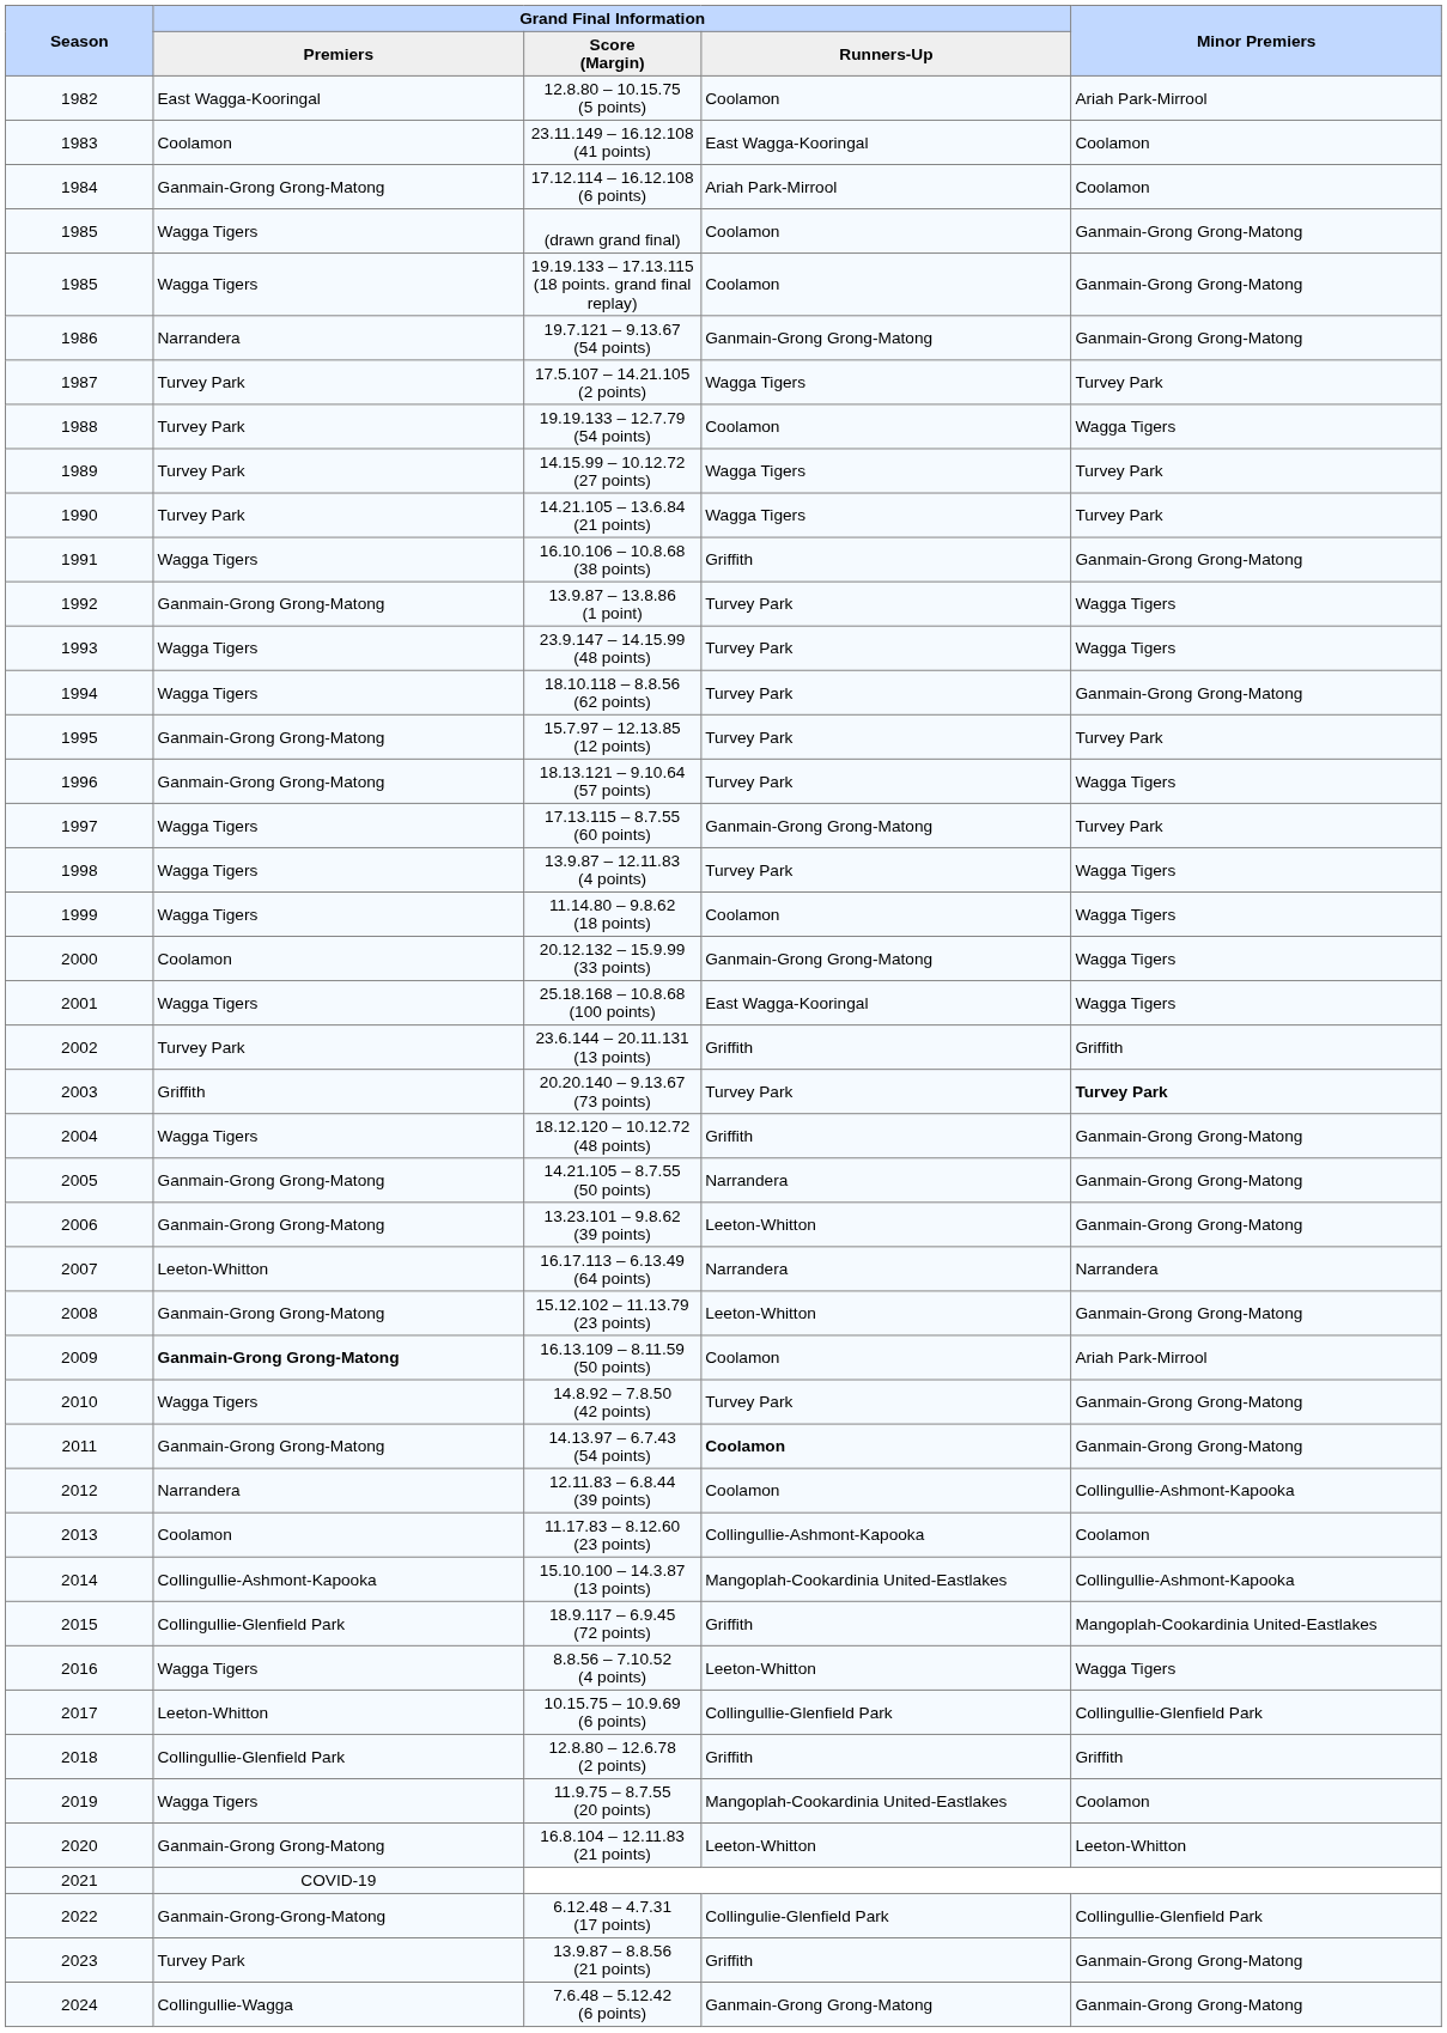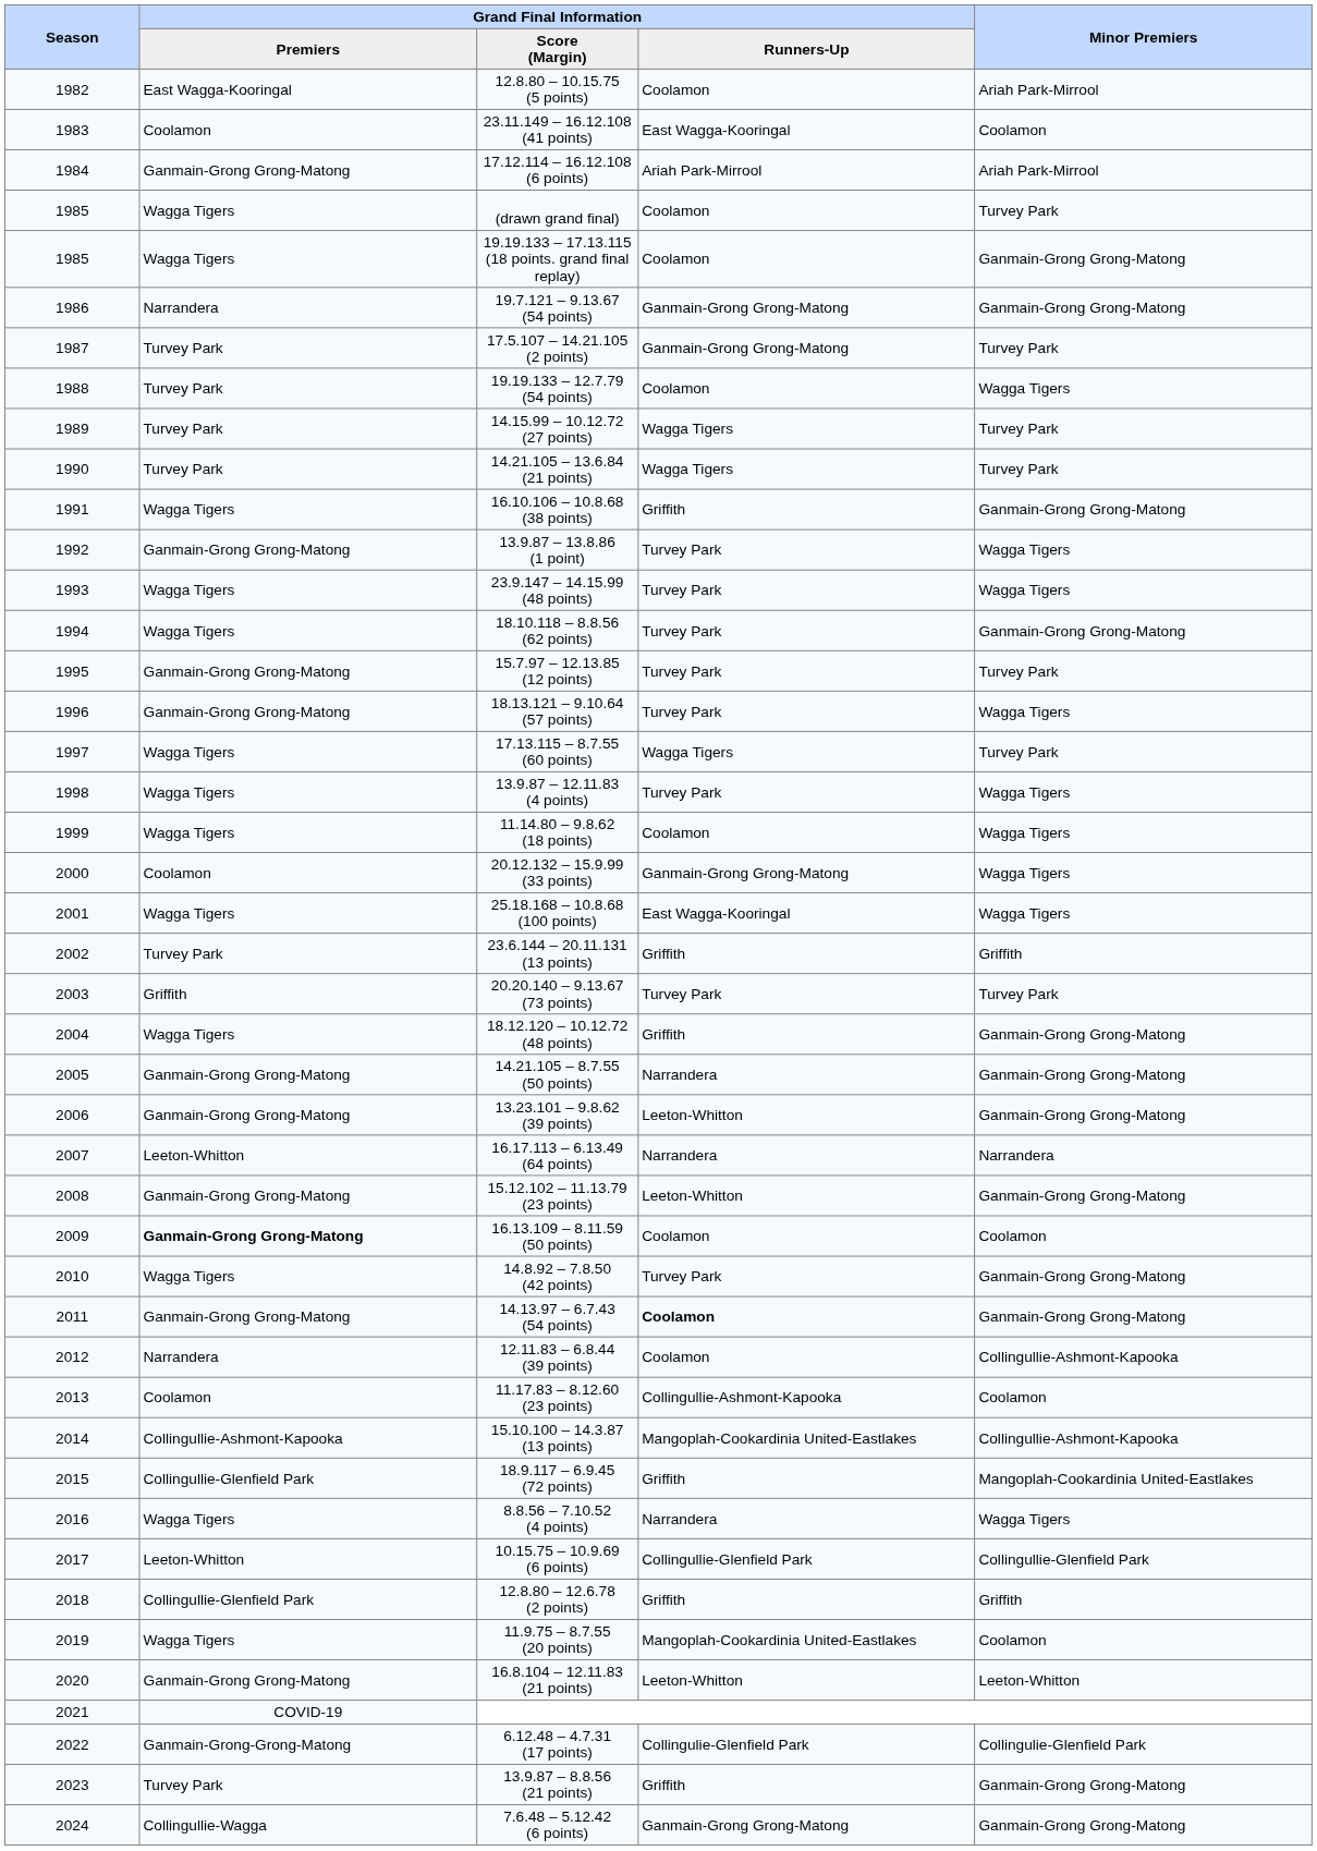 <table border=1 style="border-collapse:collapse; font-size:90%;" cellpadding=3 cellspacing=0>
 <tr style="background:#c1d8ff;">
 <th rowspan="2" style="width:10%;">Season</th>
 <th colspan="3">Grand Final Information</th>
 <th rowspan="2" style="width:25%;">Minor Premiers</th>
 </tr>
 <tr style="background:#efefef;">
 <th style="width:25%;">Premiers</th>
 <th style="width:12%;">Score<br>(Margin)</th>
 <th style="width:25%;">Runners-Up</th>
 </tr>
 <tr style="text-align:center; background:#f5faff;">
 <td>1982</td>
 <td align=left>East Wagga-Kooringal</td>
 <td>12.8.80 – 10.15.75<br>(5 points)</td>
 <td align=left>Coolamon</td>
 <td align=left>Ariah Park-Mirrool</td>
 </tr>
 <tr style="text-align:center; background:#f5faff;">
 <td>1983</td>
 <td align=left>Coolamon</td>
 <td>23.11.149 – 16.12.108<br>(41 points)</td>
 <td align=left>East Wagga-Kooringal</td>
 <td align=left>Coolamon</td>
 </tr>
 <tr style="text-align:center; background:#f5faff;">
 <td>1984</td>
 <td align=left>Ganmain-Grong Grong-Matong</td>
 <td>17.12.114 – 16.12.108<br>(6 points)</td>
 <td align=left>Ariah Park-Mirrool</td>
-<td align=left>Coolamon</td>
+<td align=left>Ariah Park-Mirrool</td>
 </tr>
 <tr style="text-align:center; background:#f5faff;">
 <td>1985</td>
 <td align=left>Wagga Tigers</td>
 <td><br>(drawn grand final)</td>
 <td align=left>Coolamon</td>
-<td align=left>Ganmain-Grong Grong-Matong</td>
+<td align=left>Turvey Park</td>
 </tr>
 <tr style="text-align:center; background:#f5faff;">
 <td>1985</td>
 <td align=left>Wagga Tigers</td>
 <td>19.19.133 – 17.13.115<br>(18 points. grand final replay)</td>
 <td align=left>Coolamon</td>
 <td align=left>Ganmain-Grong Grong-Matong</td>
 </tr>
 <tr style="text-align:center; background:#f5faff;">
 <td>1986</td>
 <td align=left>Narrandera</td>
 <td>19.7.121 – 9.13.67<br>(54 points)</td>
 <td align=left>Ganmain-Grong Grong-Matong</td>
 <td align=left>Ganmain-Grong Grong-Matong</td>
 </tr>
 <tr style="text-align:center; background:#f5faff;">
 <td>1987</td>
 <td align=left>Turvey Park</td>
 <td>17.5.107 – 14.21.105<br>(2 points)</td>
-<td align=left>Wagga Tigers</td>
+<td align=left>Ganmain-Grong Grong-Matong</td>
 <td align=left>Turvey Park</td>
 </tr>
 <tr style="text-align:center; background:#f5faff;">
 <td>1988</td>
 <td align=left>Turvey Park</td>
 <td>19.19.133 – 12.7.79<br>(54 points)</td>
 <td align=left>Coolamon</td>
 <td align=left>Wagga Tigers</td>
 </tr>
 <tr style="text-align:center; background:#f5faff;">
 <td>1989</td>
 <td align=left>Turvey Park</td>
 <td>14.15.99 – 10.12.72<br>(27 points)</td>
 <td align=left>Wagga Tigers</td>
 <td align=left>Turvey Park</td>
 </tr>
 <tr style="text-align:center; background:#f5faff;">
 <td>1990</td>
 <td align=left>Turvey Park</td>
 <td>14.21.105 – 13.6.84<br>(21 points)</td>
 <td align=left>Wagga Tigers</td>
 <td align=left>Turvey Park</td>
 </tr>
 <tr style="text-align:center; background:#f5faff;">
 <td>1991</td>
 <td align=left>Wagga Tigers</td>
 <td>16.10.106 – 10.8.68<br>(38 points)</td>
 <td align=left>Griffith</td>
 <td align=left>Ganmain-Grong Grong-Matong</td>
 </tr>
 <tr style="text-align:center; background:#f5faff;">
 <td>1992</td>
 <td align=left>Ganmain-Grong Grong-Matong</td>
 <td>13.9.87 – 13.8.86<br>(1 point)</td>
 <td align=left>Turvey Park</td>
 <td align=left>Wagga Tigers</td>
 </tr>
 <tr style="text-align:center; background:#f5faff;">
 <td>1993</td>
 <td align=left>Wagga Tigers</td>
 <td>23.9.147 – 14.15.99<br>(48 points)</td>
 <td align=left>Turvey Park</td>
 <td align=left>Wagga Tigers</td>
 </tr>
 <tr style="text-align:center; background:#f5faff;">
 <td>1994</td>
 <td align=left>Wagga Tigers</td>
 <td>18.10.118 – 8.8.56<br>(62 points)</td>
 <td align=left>Turvey Park</td>
 <td align=left>Ganmain-Grong Grong-Matong</td>
 </tr>
 <tr style="text-align:center; background:#f5faff;">
 <td>1995</td>
 <td align=left>Ganmain-Grong Grong-Matong</td>
 <td>15.7.97 – 12.13.85<br>(12 points)</td>
 <td align=left>Turvey Park</td>
 <td align=left>Turvey Park</td>
 </tr>
 <tr style="text-align:center; background:#f5faff;">
 <td>1996</td>
 <td align=left>Ganmain-Grong Grong-Matong</td>
 <td>18.13.121 – 9.10.64<br>(57 points)</td>
 <td align=left>Turvey Park</td>
 <td align=left>Wagga Tigers</td>
 </tr>
 <tr style="text-align:center; background:#f5faff;">
 <td>1997</td>
 <td align=left>Wagga Tigers</td>
 <td>17.13.115 – 8.7.55<br>(60 points)</td>
-<td align=left>Ganmain-Grong Grong-Matong</td>
+<td align=left>Wagga Tigers</td>
 <td align=left>Turvey Park</td>
 </tr>
 <tr style="text-align:center; background:#f5faff;">
 <td>1998</td>
 <td align=left>Wagga Tigers</td>
 <td>13.9.87 – 12.11.83<br>(4 points)</td>
 <td align=left>Turvey Park</td>
 <td align=left>Wagga Tigers</td>
 </tr>
 <tr style="text-align:center; background:#f5faff;">
 <td>1999</td>
 <td align=left>Wagga Tigers</td>
 <td>11.14.80 – 9.8.62<br>(18 points)</td>
 <td align=left>Coolamon</td>
 <td align=left>Wagga Tigers</td>
 </tr>
 <tr style="text-align:center; background:#f5faff;">
 <td>2000</td>
 <td align=left>Coolamon</td>
 <td>20.12.132 – 15.9.99<br>(33 points)</td>
 <td align=left>Ganmain-Grong Grong-Matong</td>
 <td align=left>Wagga Tigers</td>
 </tr>
 <tr style="text-align:center; background:#f5faff;">
 <td>2001</td>
 <td align=left>Wagga Tigers</td>
 <td>25.18.168 – 10.8.68<br>(100 points)</td>
 <td align=left>East Wagga-Kooringal</td>
 <td align=left>Wagga Tigers</td>
 </tr>
 <tr style="text-align:center; background:#f5faff;">
 <td>2002</td>
 <td align=left>Turvey Park</td>
 <td>23.6.144 – 20.11.131<br>(13 points)</td>
 <td align=left>Griffith</td>
 <td align=left>Griffith</td>
 </tr>
 <tr style="text-align:center; background:#f5faff;">
 <td>2003</td>
 <td align=left>Griffith</td>
 <td>20.20.140 – 9.13.67<br>(73 points)</td>
 <td align=left>Turvey Park</td>
-<td align=left><strong>Turvey Park</strong></td>
+<td align=left>Turvey Park</td>
 </tr>
 <tr style="text-align:center; background:#f5faff;">
 <td>2004</td>
 <td align=left>Wagga Tigers</td>
 <td>18.12.120 – 10.12.72<br>(48 points)</td>
 <td align=left>Griffith</td>
 <td align=left>Ganmain-Grong Grong-Matong</td>
 </tr>
 <tr style="text-align:center; background:#f5faff;">
 <td>2005</td>
 <td align=left>Ganmain-Grong Grong-Matong</td>
 <td>14.21.105 – 8.7.55<br>(50 points)</td>
 <td align=left>Narrandera</td>
 <td align=left>Ganmain-Grong Grong-Matong</td>
 </tr>
 <tr style="text-align:center; background:#f5faff;">
 <td>2006</td>
 <td align=left>Ganmain-Grong Grong-Matong</td>
 <td>13.23.101 – 9.8.62<br>(39 points)</td>
 <td align=left>Leeton-Whitton</td>
 <td align=left>Ganmain-Grong Grong-Matong</td>
 </tr>
 <tr style="text-align:center; background:#f5faff;">
 <td>2007</td>
 <td align=left>Leeton-Whitton</td>
 <td>16.17.113 – 6.13.49<br>(64 points)</td>
 <td align=left>Narrandera</td>
 <td align=left>Narrandera</td>
 </tr>
 <tr style="text-align:center; background:#f5faff;">
 <td>2008</td>
 <td align=left>Ganmain-Grong Grong-Matong</td>
 <td>15.12.102 – 11.13.79<br>(23 points)</td>
 <td align=left>Leeton-Whitton</td>
 <td align=left>Ganmain-Grong Grong-Matong</td>
 </tr>
 <tr style="text-align:center; background:#f5faff;">
 <td>2009</td>
 <td align=left><strong>Ganmain-Grong Grong-Matong</strong></td>
 <td>16.13.109 – 8.11.59<br>(50 points)</td>
 <td align=left>Coolamon</td>
-<td align=left>Ariah Park-Mirrool</td>
+<td align=left>Coolamon</td>
 </tr>
 <tr style="text-align:center; background:#f5faff;">
 <td>2010</td>
 <td align=left>Wagga Tigers</td>
 <td>14.8.92 – 7.8.50<br>(42 points)</td>
 <td align=left>Turvey Park</td>
 <td align=left>Ganmain-Grong Grong-Matong</td>
 </tr>
 <tr style="text-align:center; background:#f5faff;">
 <td>2011</td>
 <td align=left>Ganmain-Grong Grong-Matong</td>
 <td>14.13.97 – 6.7.43<br>(54 points)</td>
 <td align=left><strong>Coolamon</strong></td>
 <td align=left>Ganmain-Grong Grong-Matong</td>
 </tr>
 <tr style="text-align:center; background:#f5faff;">
 <td>2012</td>
 <td align=left>Narrandera</td>
 <td>12.11.83 – 6.8.44<br>(39 points)</td>
 <td align=left>Coolamon</td>
 <td align=left>Collingullie-Ashmont-Kapooka</td>
 </tr>
 <tr style="text-align:center; background:#f5faff;">
 <td>2013</td>
 <td align=left>Coolamon</td>
 <td>11.17.83 – 8.12.60<br>(23 points)</td>
 <td align=left>Collingullie-Ashmont-Kapooka</td>
 <td align=left>Coolamon</td>
 </tr>
 <tr style="text-align:center; background:#f5faff;">
 <td>2014</td>
 <td align=left>Collingullie-Ashmont-Kapooka</td>
 <td>15.10.100 – 14.3.87<br>(13 points)</td>
 <td align=left>Mangoplah-Cookardinia United-Eastlakes</td>
 <td align=left>Collingullie-Ashmont-Kapooka</td>
 </tr>
 <tr style="text-align:center; background:#f5faff;">
 <td>2015</td>
 <td align=left>Collingullie-Glenfield Park</td>
 <td>18.9.117 – 6.9.45<br>(72 points)</td>
 <td align=left>Griffith</td>
 <td align=left>Mangoplah-Cookardinia United-Eastlakes</td>
 </tr>
 <tr style="text-align:center; background:#f5faff;">
 <td>2016</td>
 <td align=left>Wagga Tigers</td>
 <td>8.8.56 – 7.10.52<br>(4 points)</td>
-<td align=left>Leeton-Whitton</td>
+<td align=left>Narrandera</td>
 <td align=left>Wagga Tigers</td>
 </tr>
 <tr style="text-align:center; background:#f5faff;">
 <td>2017</td>
 <td align=left>Leeton-Whitton</td>
 <td>10.15.75 – 10.9.69<br>(6 points)</td>
 <td align=left>Collingullie-Glenfield Park</td>
 <td align=left>Collingullie-Glenfield Park</td>
 </tr>
 <tr style="text-align:center; background:#f5faff;">
 <td>2018</td>
 <td align=left>Collingullie-Glenfield Park</td>
 <td>12.8.80 – 12.6.78<br>(2 points)</td>
 <td align=left>Griffith</td>
 <td align=left>Griffith</td>
 </tr>
 <tr style="text-align:center; background:#f5faff;">
 <td>2019</td>
 <td align=left>Wagga Tigers</td>
 <td>11.9.75 – 8.7.55<br>(20 points)</td>
 <td align=left>Mangoplah-Cookardinia United-Eastlakes</td>
 <td align=left>Coolamon</td>
 </tr>
 <tr style="text-align:center; background:#f5faff;">
 <td>2020</td>
 <td align=left>Ganmain-Grong Grong-Matong</td>
 <td>16.8.104 – 12.11.83<br>(21 points)</td>
 <td align=left>Leeton-Whitton</td>
 <td align=left>Leeton-Whitton</td>
 </tr>
 <tr style="text-align:center; background:#f5faff;">
 <td>2021</td>
 <td>COVID-19</td>
 </tr>
 <tr style="text-align:center; background:#f5faff;">
 <td>2022</td>
 <td align=left>Ganmain-Grong-Grong-Matong</td>
 <td>6.12.48 – 4.7.31<br>(17 points)</td>
 <td align=left>Collingulie-Glenfield Park</td>
-<td align=left>Collingullie-Glenfield Park</td>
+<td align=left>Collingulie-Glenfield Park</td>
 </tr>
 <tr style="text-align:center; background:#f5faff;">
 <td>2023</td>
 <td align=left>Turvey Park</td>
 <td>13.9.87 – 8.8.56<br>(21 points)</td>
 <td align=left>Griffith</td>
 <td align=left>Ganmain-Grong Grong-Matong</td>
 </tr>
 <tr style="text-align:center; background:#f5faff;">
 <td>2024</td>
 <td align=left>Collingullie-Wagga</td>
 <td>7.6.48 – 5.12.42<br>(6 points)</td>
 <td align=left>Ganmain-Grong Grong-Matong</td>
 <td align=left>Ganmain-Grong Grong-Matong</td>
 </tr>
 </table>
